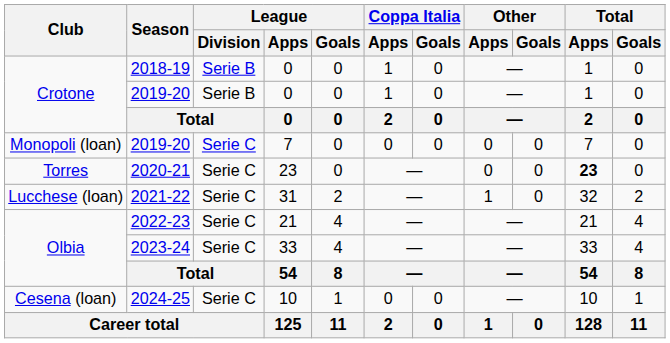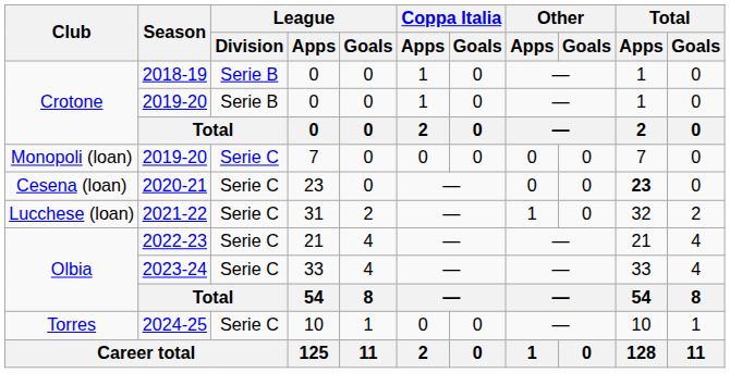 <table class="wikitable" style="text-align:center">
 <tr>
 <th rowspan="2">Club</th>
 <th rowspan="2">Season</th>
 <th colspan="3">League</th>
 <th colspan="2"><a href='#'>Coppa Italia</a></th>
 <th colspan="2">Other</th>
 <th colspan="2">Total</th>
 </tr>
 <tr>
 <th>Division</th>
 <th>Apps</th>
 <th>Goals</th>
 <th>Apps</th>
 <th>Goals</th>
 <th>Apps</th>
 <th>Goals</th>
 <th>Apps</th>
 <th>Goals</th>
 </tr>
 <tr>
 <td rowspan="3"><a href='#'>Crotone</a></td>
 <td><a href='#'>2018-19</a></td>
 <td><a href='#'>Serie B</a></td>
 <td>0</td>
 <td>0</td>
 <td>1</td>
 <td>0</td>
 <td colspan="2">—</td>
 <td>1</td>
 <td>0</td>
 </tr>
 <tr>
 <td><a href='#'>2019-20</a></td>
 <td>Serie B</td>
 <td>0</td>
 <td>0</td>
 <td>1</td>
 <td>0</td>
 <td colspan="2">—</td>
 <td>1</td>
 <td>0</td>
 </tr>
 <tr>
 <th colspan="2">Total</th>
 <th>0</th>
 <th>0</th>
 <th>2</th>
 <th>0</th>
 <th colspan="2">—</th>
 <th>2</th>
 <th>0</th>
 </tr>
 <tr>
 <td><a href='#'>Monopoli</a> (loan)</td>
 <td><a href='#'>2019-20</a></td>
 <td><a href='#'>Serie C</a></td>
 <td>7</td>
 <td>0</td>
 <td>0</td>
 <td>0</td>
 <td>0</td>
 <td>0</td>
 <td>7</td>
 <td>0</td>
 </tr>
 <tr>
-<td><a href='#'>Torres</a></td>
+<td><a href='#'>Cesena</a> (loan)</td>
 <td><a href='#'>2020-21</a></td>
 <td>Serie C</td>
 <td>23</td>
 <td>0</td>
 <td colspan="2">—</td>
 <td>0</td>
 <td>0</td>
 <td><strong>23</strong></td>
 <td>0</td>
 </tr>
 <tr>
 <td><a href='#'>Lucchese</a> (loan)</td>
 <td><a href='#'>2021-22</a></td>
 <td>Serie C</td>
 <td>31</td>
 <td>2</td>
 <td colspan="2">—</td>
 <td>1</td>
 <td>0</td>
 <td>32</td>
 <td>2</td>
 </tr>
 <tr>
 <td rowspan="3"><a href='#'>Olbia</a></td>
 <td><a href='#'>2022-23</a></td>
 <td>Serie C</td>
 <td>21</td>
 <td>4</td>
 <td colspan="2">—</td>
 <td colspan="2">—</td>
 <td>21</td>
 <td>4</td>
 </tr>
 <tr>
 <td><a href='#'>2023-24</a></td>
 <td>Serie C</td>
 <td>33</td>
 <td>4</td>
 <td colspan="2">—</td>
 <td colspan="2">—</td>
 <td>33</td>
 <td>4</td>
 </tr>
 <tr>
 <th colspan="2">Total</th>
 <th>54</th>
 <th>8</th>
 <th colspan="2">—</th>
 <th colspan="2">—</th>
 <th>54</th>
 <th>8</th>
 </tr>
 <tr>
-<td><a href='#'>Cesena</a> (loan)</td>
+<td><a href='#'>Torres</a></td>
 <td><a href='#'>2024-25</a></td>
 <td>Serie C</td>
 <td>10</td>
 <td>1</td>
 <td>0</td>
 <td>0</td>
 <td colspan="2">—</td>
 <td>10</td>
 <td>1</td>
 </tr>
 <tr>
 <th colspan="3">Career total</th>
 <th>125</th>
 <th>11</th>
 <th>2</th>
 <th>0</th>
 <th>1</th>
 <th>0</th>
 <th>128</th>
 <th>11</th>
 </tr>
 </table>
